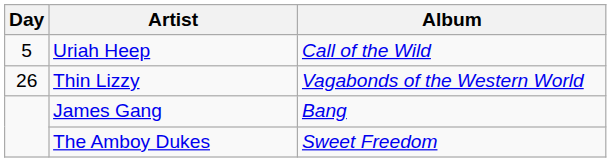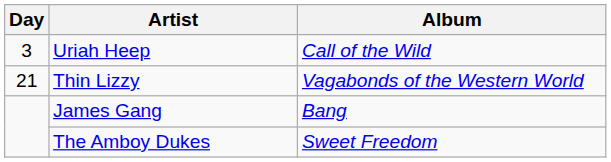 <table class="wikitable" border="1">
 <tr>
 <th>Day</th>
 <th width="200">Artist</th>
 <th width="250">Album</th>
 </tr>
 <tr>
-<td style="text-align:center;" rowspan="1">5</td>
+<td style="text-align:center;" rowspan="1">3</td>
 <td><a href='#'>Uriah Heep</a></td>
 <td><em><a href='#'>Call of the Wild</a></em></td>
 </tr>
 <tr>
-<td style="text-align:center;" rowspan="1">26</td>
+<td style="text-align:center;" rowspan="1">21</td>
 <td><a href='#'>Thin Lizzy</a></td>
 <td><em><a href='#'>Vagabonds of the Western World</a></em></td>
 </tr>
 <tr>
 <td rowspan="2" style="text-align:center;"></td>
 <td><a href='#'>James Gang</a></td>
 <td><em><a href='#'>Bang</a></em></td>
 </tr>
 <tr>
 <td><a href='#'>The Amboy Dukes</a></td>
 <td><em><a href='#'>Sweet Freedom</a></em></td>
 </tr>
 </table>
